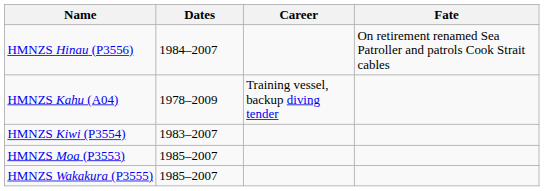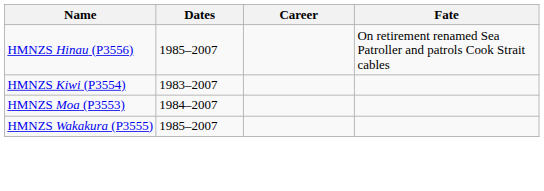 <table class="wikitable">
 <tr>
 <th width="180">Name</th>
 <th width="100">Dates</th>
 <th width="130">Career</th>
 <th width="220">Fate</th>
 </tr>
 <tr>
 <td><a href='#'>HMNZS <em>Hinau</em> (P3556)</a></td>
-<td>1984–2007</td>
+<td>1985–2007</td>
 <td> </td>
 <td>On retirement renamed Sea Patroller and patrols Cook Strait  cables</td>
-</tr>
-<tr>
-<td><a href='#'>HMNZS <em>Kahu</em> (A04)</a></td>
-<td>1978–2009</td>
-<td>Training vessel, backup <a href='#'>diving tender</a></td>
-<td></td>
 </tr>
 <tr>
 <td><a href='#'>HMNZS <em>Kiwi</em> (P3554)</a></td>
 <td>1983–2007</td>
 <td> </td>
 <td></td>
 </tr>
 <tr>
 <td><a href='#'>HMNZS <em>Moa</em> (P3553)</a></td>
-<td>1985–2007</td>
+<td>1984–2007</td>
 <td> </td>
 <td></td>
 </tr>
 <tr>
 <td><a href='#'>HMNZS <em>Wakakura</em> (P3555)</a></td>
 <td>1985–2007</td>
 <td> </td>
 <td></td>
 </tr>
 </table>
